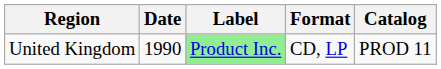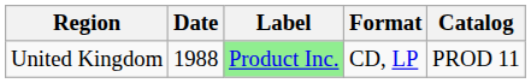 <table class="wikitable">
 <tr>
 <th>Region</th>
 <th>Date</th>
 <th>Label</th>
 <th>Format</th>
 <th>Catalog</th>
 </tr>
 <tr>
 <td>United Kingdom</td>
-<td>1990</td>
+<td>1988</td>
 <td style="background: lightgreen;"><a href='#'>Product Inc.</a></td>
 <td>CD, <a href='#'>LP</a></td>
 <td>PROD 11</td>
 </tr>
 </table>
